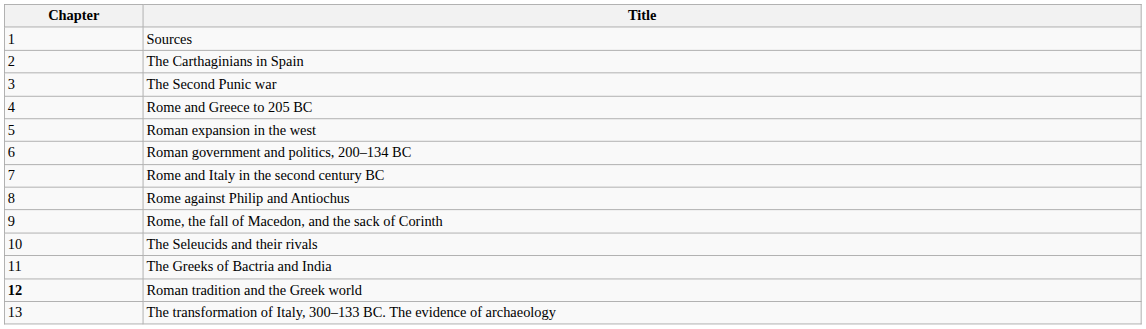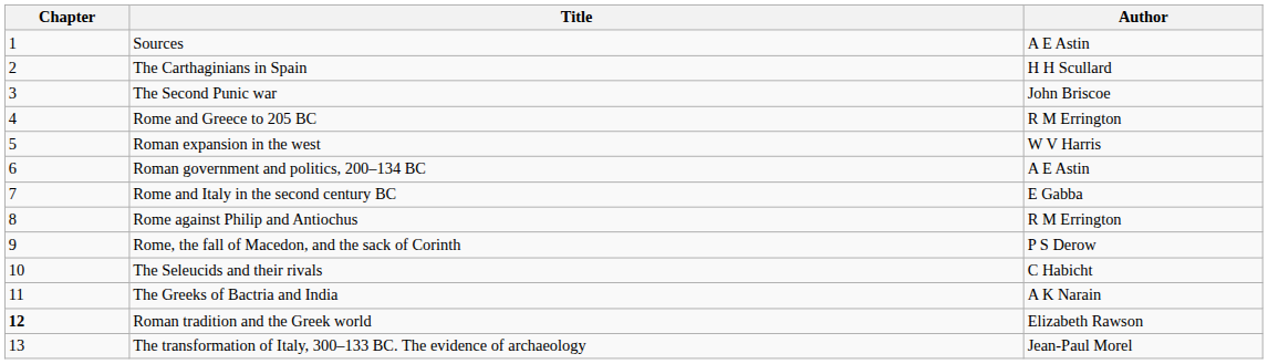 <table class="wikitable sortable mw-collapsible mw-collapsed" width="100%">
 <tr>
 <th>Chapter</th>
 <th>Title</th>
+<th>Author</th>
 </tr>
 <tr>
 <td>1</td>
 <td>Sources</td>
+<td>A E Astin</td>
 </tr>
 <tr>
 <td>2</td>
 <td>The Carthaginians in Spain</td>
+<td>H H Scullard</td>
 </tr>
 <tr>
 <td>3</td>
 <td>The Second Punic war</td>
+<td>John Briscoe</td>
 </tr>
 <tr>
 <td>4</td>
 <td>Rome and Greece to 205 BC</td>
+<td>R M Errington</td>
 </tr>
 <tr>
 <td>5</td>
 <td>Roman expansion in the west</td>
+<td>W V Harris</td>
 </tr>
 <tr>
 <td>6</td>
 <td>Roman government and politics, 200–134 BC</td>
+<td>A E Astin</td>
 </tr>
 <tr>
 <td>7</td>
 <td>Rome and Italy in the second century BC</td>
+<td>E Gabba</td>
 </tr>
 <tr>
 <td>8</td>
 <td>Rome against Philip and Antiochus</td>
+<td>R M Errington</td>
 </tr>
 <tr>
 <td>9</td>
 <td>Rome, the fall of Macedon, and the sack of Corinth</td>
+<td>P S Derow</td>
 </tr>
 <tr>
 <td>10</td>
 <td>The Seleucids and their rivals</td>
+<td>C Habicht</td>
 </tr>
 <tr>
 <td>11</td>
 <td>The Greeks of Bactria and India</td>
+<td>A K Narain</td>
 </tr>
 <tr>
 <td><strong>12</strong></td>
 <td>Roman tradition and the Greek world</td>
+<td>Elizabeth Rawson</td>
 </tr>
 <tr>
 <td>13</td>
 <td>The transformation of Italy, 300–133 BC. The evidence of archaeology</td>
+<td>Jean-Paul Morel</td>
 </tr>
 </table>
